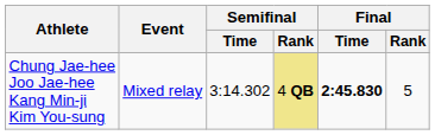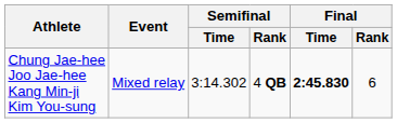 <table class="wikitable" style="font-size:90%">
 <tr>
 <th rowspan=2>Athlete</th>
 <th rowspan=2>Event</th>
 <th colspan=2>Semifinal</th>
 <th colspan=2>Final</th>
 </tr>
 <tr style="font-size:95%">
 <th>Time</th>
 <th>Rank</th>
 <th>Time</th>
 <th>Rank</th>
 </tr>
 <tr align=center>
 <td align=left><a href='#'>Chung Jae-hee</a><br><a href='#'>Joo Jae-hee</a><br><a href='#'>Kang Min-ji</a><br><a href='#'>Kim You-sung</a></td>
 <td align=left><a href='#'>Mixed relay</a></td>
 <td>3:14.302</td>
-<td style="background: khaki;">4 <strong>QB</strong></td>
+<td>4 <strong>QB</strong></td>
 <td><strong>2:45.830</strong></td>
-<td>5</td>
+<td>6</td>
 </tr>
 </table>
